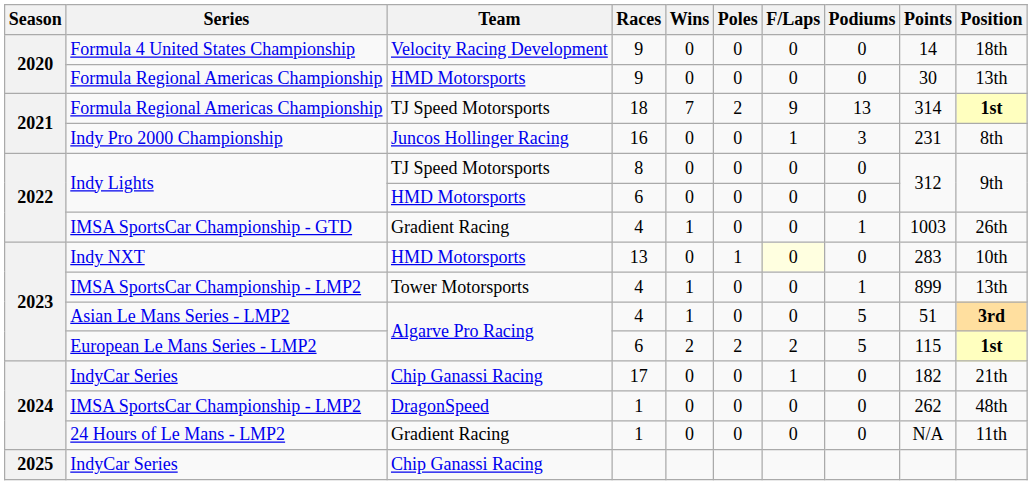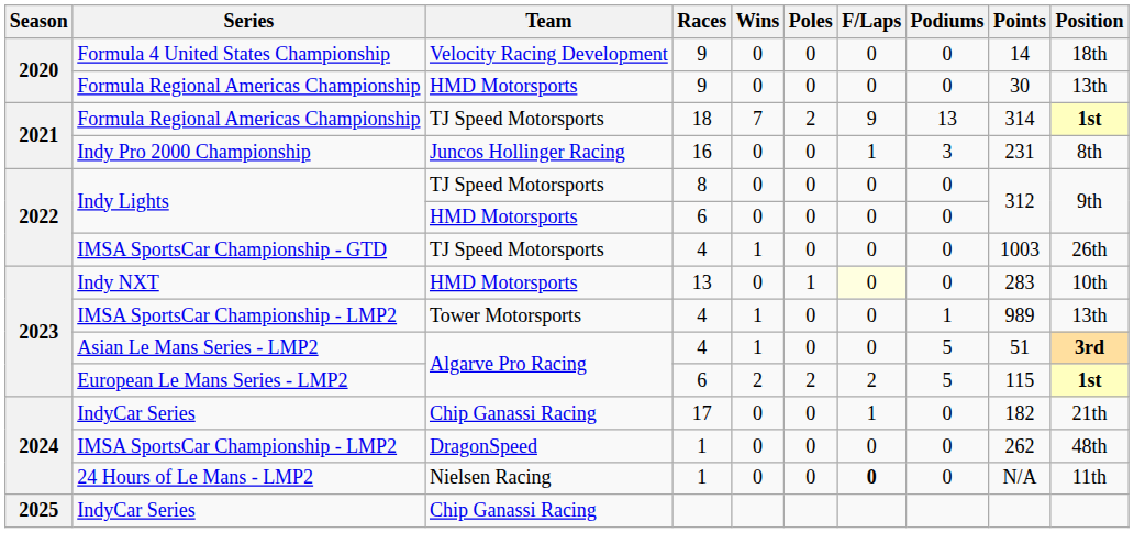 <table class="wikitable" style="font-size: 90%; text-align:center">
 <tr>
 <th>Season</th>
 <th>Series</th>
 <th>Team</th>
 <th>Races</th>
 <th>Wins</th>
 <th>Poles</th>
 <th>F/Laps</th>
 <th>Podiums</th>
 <th>Points</th>
 <th>Position</th>
 </tr>
 <tr>
 <th rowspan=2>2020</th>
 <td align=left><a href='#'>Formula 4 United States Championship</a></td>
 <td align=left><a href='#'>Velocity Racing Development</a></td>
 <td>9</td>
 <td>0</td>
 <td>0</td>
 <td>0</td>
 <td>0</td>
 <td>14</td>
 <td>18th</td>
 </tr>
 <tr>
 <td align=left><a href='#'>Formula Regional Americas Championship</a></td>
 <td align=left><a href='#'>HMD Motorsports</a></td>
 <td>9</td>
 <td>0</td>
 <td>0</td>
 <td>0</td>
 <td>0</td>
 <td>30</td>
 <td>13th</td>
 </tr>
 <tr>
 <th rowspan=2>2021</th>
 <td align=left><a href='#'>Formula Regional Americas Championship</a></td>
 <td align=left>TJ Speed Motorsports</td>
 <td>18</td>
 <td>7</td>
 <td>2</td>
 <td>9</td>
 <td>13</td>
 <td>314</td>
 <td style="background:#FFFFBF;"><strong>1st</strong></td>
 </tr>
 <tr>
 <td align=left><a href='#'>Indy Pro 2000 Championship</a></td>
 <td align=left><a href='#'>Juncos Hollinger Racing</a></td>
 <td>16</td>
 <td>0</td>
 <td>0</td>
 <td>1</td>
 <td>3</td>
 <td>231</td>
 <td>8th</td>
 </tr>
 <tr>
 <th rowspan="3">2022</th>
 <td rowspan="2" align="left"><a href='#'>Indy Lights</a></td>
 <td align=left>TJ Speed Motorsports</td>
 <td>8</td>
 <td>0</td>
 <td>0</td>
 <td>0</td>
 <td>0</td>
 <td rowspan="2">312</td>
 <td rowspan="2">9th</td>
 </tr>
 <tr>
 <td align=left><a href='#'>HMD Motorsports</a></td>
 <td>6</td>
 <td>0</td>
 <td>0</td>
 <td>0</td>
 <td>0</td>
 </tr>
 <tr>
 <td align=left><a href='#'>IMSA SportsCar Championship - GTD</a></td>
-<td align=left>Gradient Racing</td>
+<td align=left>TJ Speed Motorsports</td>
 <td>4</td>
 <td>1</td>
 <td>0</td>
 <td>0</td>
-<td>1</td>
+<td>0</td>
 <td>1003</td>
 <td>26th</td>
 </tr>
 <tr>
 <th rowspan="4">2023</th>
 <td align="left"><a href='#'>Indy NXT</a></td>
 <td align="left"><a href='#'>HMD Motorsports</a></td>
 <td>13</td>
 <td>0</td>
 <td>1</td>
 <td style="background: lightyellow;">0</td>
 <td>0</td>
 <td>283</td>
 <td>10th</td>
 </tr>
 <tr>
 <td align="left"><a href='#'>IMSA SportsCar Championship - LMP2</a></td>
 <td align="left">Tower Motorsports</td>
 <td>4</td>
 <td>1</td>
 <td>0</td>
 <td>0</td>
 <td>1</td>
-<td>899</td>
+<td>989</td>
 <td>13th</td>
 </tr>
 <tr>
 <td align=left><a href='#'>Asian Le Mans Series - LMP2</a></td>
 <td rowspan="2" align="left"><a href='#'>Algarve Pro Racing</a></td>
 <td>4</td>
 <td>1</td>
 <td>0</td>
 <td>0</td>
 <td>5</td>
 <td>51</td>
 <td style="background:#FFDF9F;"><strong>3rd</strong></td>
 </tr>
 <tr>
 <td align=left><a href='#'>European Le Mans Series - LMP2</a></td>
 <td>6</td>
 <td>2</td>
 <td>2</td>
 <td>2</td>
 <td>5</td>
 <td>115</td>
 <td style="background:#FFFFBF;"><strong>1st</strong></td>
 </tr>
 <tr>
 <th rowspan=3>2024</th>
 <td align=left><a href='#'>IndyCar Series</a></td>
 <td align=left><a href='#'>Chip Ganassi Racing</a></td>
 <td>17</td>
 <td>0</td>
 <td>0</td>
 <td>1</td>
 <td>0</td>
 <td>182</td>
 <td>21th</td>
 </tr>
 <tr>
 <td align=left><a href='#'>IMSA SportsCar Championship - LMP2</a></td>
 <td align=left><a href='#'>DragonSpeed</a></td>
 <td>1</td>
 <td>0</td>
 <td>0</td>
 <td>0</td>
 <td>0</td>
 <td>262</td>
 <td>48th</td>
 </tr>
 <tr>
 <td align=left><a href='#'>24 Hours of Le Mans - LMP2</a></td>
-<td align=left>Gradient Racing</td>
+<td align=left>Nielsen Racing</td>
 <td>1</td>
 <td>0</td>
 <td>0</td>
-<td>0</td>
+<td><strong>0</strong></td>
 <td>0</td>
 <td>N/A</td>
 <td>11th</td>
 </tr>
 <tr>
 <th>2025</th>
 <td align=left><a href='#'>IndyCar Series</a></td>
 <td align=left><a href='#'>Chip Ganassi Racing</a></td>
 <td></td>
 <td></td>
 <td></td>
 <td></td>
 <td></td>
 <td></td>
 <td></td>
 </tr>
 </table>
